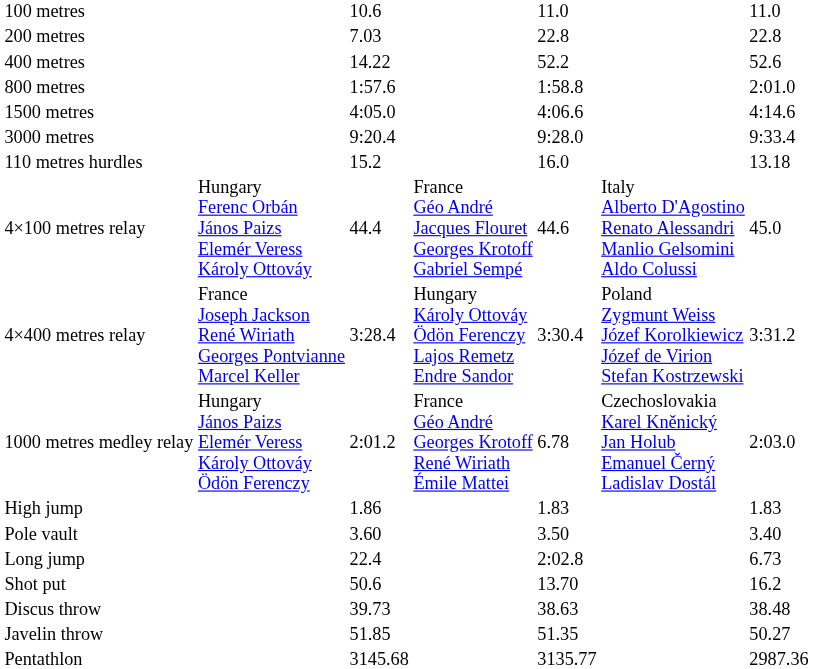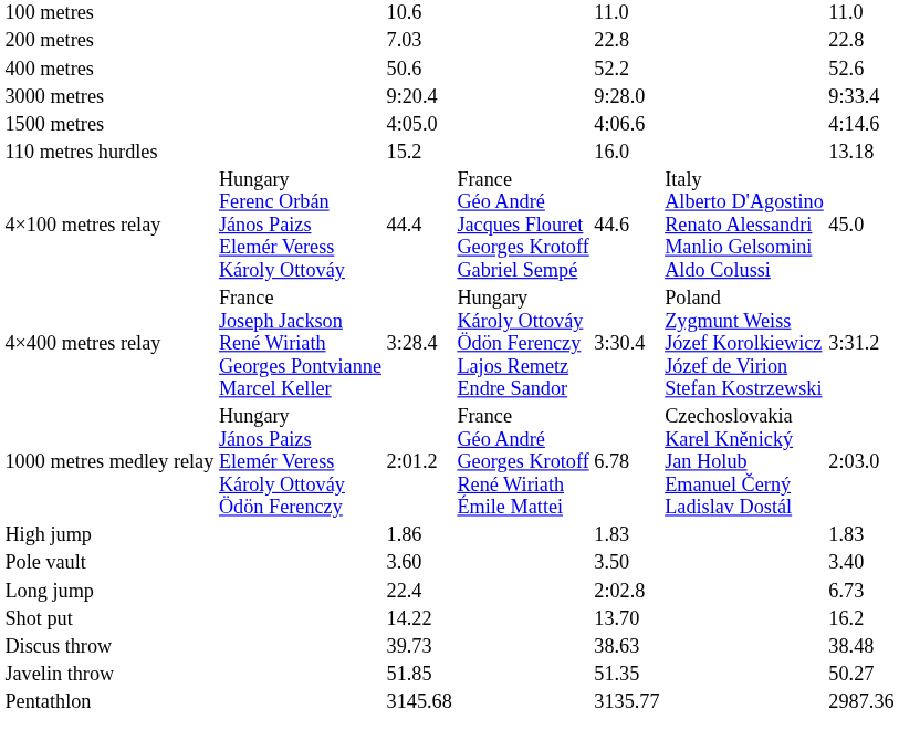 <table>
 <tr>
 <td>100 metres</td>
 <td></td>
 <td>10.6</td>
 <td></td>
 <td>11.0</td>
 <td></td>
 <td>11.0</td>
 </tr>
 <tr>
 <td>200 metres</td>
 <td></td>
 <td>7.03</td>
 <td></td>
 <td>22.8</td>
 <td></td>
 <td>22.8</td>
 </tr>
 <tr>
 <td>400 metres</td>
 <td></td>
-<td>14.22</td>
+<td>50.6</td>
 <td></td>
 <td>52.2</td>
 <td></td>
 <td>52.6</td>
 </tr>
 <tr>
-<td>800 metres</td>
+<td>3000 metres</td>
 <td></td>
-<td>1:57.6</td>
+<td>9:20.4</td>
 <td></td>
-<td>1:58.8</td>
+<td>9:28.0</td>
 <td></td>
-<td>2:01.0</td>
+<td>9:33.4</td>
 </tr>
 <tr>
 <td>1500 metres</td>
 <td></td>
 <td>4:05.0</td>
 <td></td>
 <td>4:06.6</td>
 <td></td>
 <td>4:14.6</td>
-</tr>
-<tr>
-<td>3000 metres</td>
-<td></td>
-<td>9:20.4</td>
-<td></td>
-<td>9:28.0</td>
-<td></td>
-<td>9:33.4</td>
 </tr>
 <tr>
 <td>110 metres hurdles</td>
 <td></td>
 <td>15.2</td>
 <td></td>
 <td>16.0</td>
 <td></td>
 <td>13.18</td>
 </tr>
 <tr>
 <td>4×100 metres relay</td>
 <td> Hungary<br><a href='#'>Ferenc Orbán</a><br><a href='#'>János Paizs</a><br><a href='#'>Elemér Veress</a><br><a href='#'>Károly Ottováy</a></td>
 <td>44.4</td>
 <td> France<br><a href='#'>Géo André</a><br><a href='#'>Jacques Flouret</a><br><a href='#'>Georges Krotoff</a><br><a href='#'>Gabriel Sempé</a></td>
 <td>44.6</td>
 <td> Italy<br><a href='#'>Alberto D'Agostino</a><br><a href='#'>Renato Alessandri</a><br><a href='#'>Manlio Gelsomini</a><br><a href='#'>Aldo Colussi</a></td>
 <td>45.0</td>
 </tr>
 <tr>
 <td>4×400 metres relay</td>
 <td> France<br><a href='#'>Joseph Jackson</a><br><a href='#'>René Wiriath</a><br><a href='#'>Georges Pontvianne</a><br><a href='#'>Marcel Keller</a></td>
 <td>3:28.4</td>
 <td> Hungary<br><a href='#'>Károly Ottováy</a><br><a href='#'>Ödön Ferenczy</a><br><a href='#'>Lajos Remetz</a><br><a href='#'>Endre Sandor</a></td>
 <td>3:30.4</td>
 <td> Poland<br><a href='#'>Zygmunt Weiss</a><br><a href='#'>Józef Korolkiewicz</a><br><a href='#'>Józef de Virion</a><br><a href='#'>Stefan Kostrzewski</a></td>
 <td>3:31.2</td>
 </tr>
 <tr>
 <td>1000 metres medley relay</td>
 <td> Hungary<br><a href='#'>János Paizs</a><br><a href='#'>Elemér Veress</a><br><a href='#'>Károly Ottováy</a><br><a href='#'>Ödön Ferenczy</a></td>
 <td>2:01.2</td>
 <td> France<br><a href='#'>Géo André</a><br><a href='#'>Georges Krotoff</a><br><a href='#'>René Wiriath</a><br><a href='#'>Émile Mattei</a></td>
 <td>6.78</td>
 <td> Czechoslovakia<br><a href='#'>Karel Kněnický</a><br><a href='#'>Jan Holub</a><br><a href='#'>Emanuel Černý</a><br><a href='#'>Ladislav Dostál</a></td>
 <td>2:03.0</td>
 </tr>
 <tr>
 <td>High jump</td>
 <td></td>
 <td>1.86</td>
 <td></td>
 <td>1.83</td>
 <td></td>
 <td>1.83</td>
 </tr>
 <tr>
 <td>Pole vault</td>
 <td></td>
 <td>3.60</td>
 <td></td>
 <td>3.50</td>
 <td></td>
 <td>3.40</td>
 </tr>
 <tr>
 <td>Long jump</td>
 <td></td>
 <td>22.4</td>
 <td></td>
 <td>2:02.8</td>
 <td></td>
 <td>6.73</td>
 </tr>
 <tr>
 <td>Shot put</td>
 <td></td>
-<td>50.6</td>
+<td>14.22</td>
 <td></td>
 <td>13.70</td>
 <td></td>
 <td>16.2</td>
 </tr>
 <tr>
 <td>Discus throw</td>
 <td></td>
 <td>39.73</td>
 <td></td>
 <td>38.63</td>
 <td></td>
 <td>38.48</td>
 </tr>
 <tr>
 <td>Javelin throw</td>
 <td></td>
 <td>51.85</td>
 <td></td>
 <td>51.35</td>
 <td></td>
 <td>50.27</td>
 </tr>
 <tr>
 <td>Pentathlon</td>
 <td></td>
 <td>3145.68</td>
 <td></td>
 <td>3135.77</td>
 <td></td>
 <td>2987.36</td>
 </tr>
 </table>
